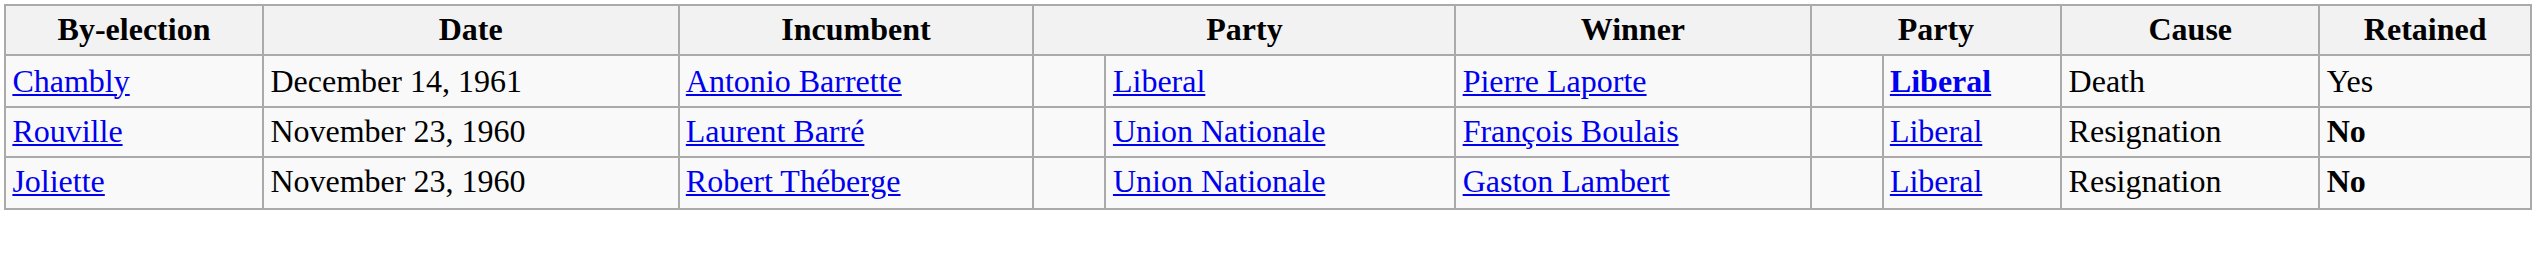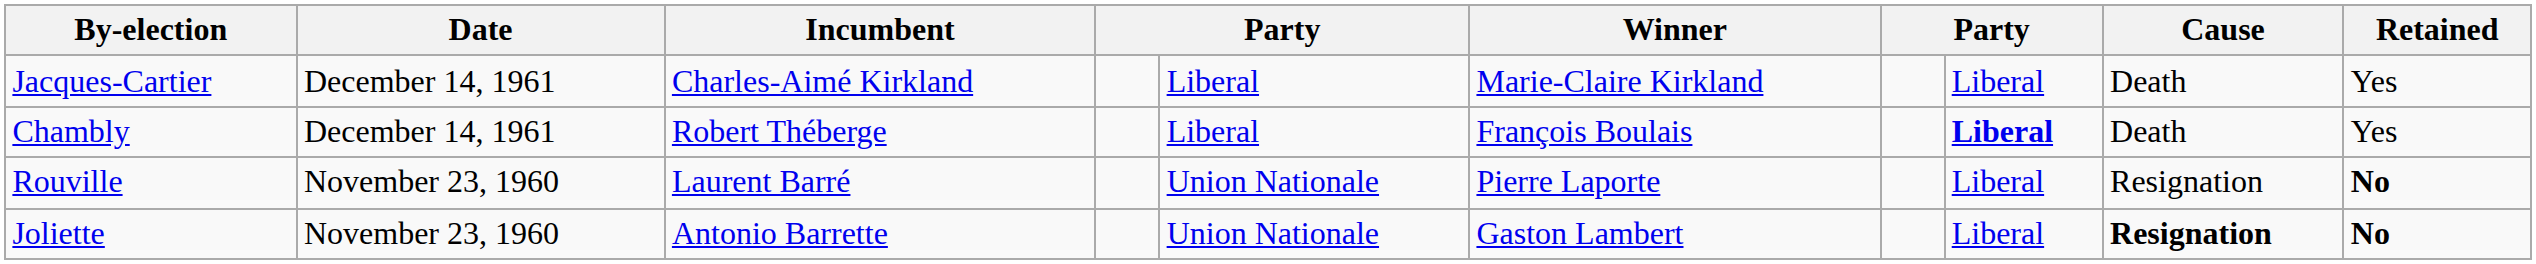 <table class=wikitable style="width:100%">
 <tr>
 <th>By-election</th>
 <th>Date</th>
 <th>Incumbent</th>
 <th colspan=2>Party</th>
 <th>Winner</th>
 <th colspan=2>Party</th>
 <th>Cause</th>
 <th>Retained</th>
 </tr>
 <tr>
+<td><a href='#'>Jacques-Cartier</a></td>
+<td>December 14, 1961</td>
+<td><a href='#'>Charles-Aimé Kirkland</a></td>
+<td>    </td>
+<td><a href='#'>Liberal</a></td>
+<td><a href='#'>Marie-Claire Kirkland</a></td>
+<td>    </td>
+<td><a href='#'>Liberal</a></td>
+<td>Death</td>
+<td>Yes</td>
+</tr>
+<tr>
 <td><a href='#'>Chambly</a></td>
 <td>December 14, 1961</td>
-<td><a href='#'>Antonio Barrette</a></td>
+<td><a href='#'>Robert Théberge</a></td>
 <td>    </td>
 <td><a href='#'>Liberal</a></td>
-<td><a href='#'>Pierre Laporte</a></td>
+<td><a href='#'>François Boulais</a></td>
 <td>    </td>
 <td><strong><a href='#'>Liberal</a></strong></td>
 <td>Death</td>
 <td>Yes</td>
 </tr>
 <tr>
 <td><a href='#'>Rouville</a></td>
 <td>November 23, 1960</td>
 <td><a href='#'>Laurent Barré</a></td>
 <td>    </td>
 <td><a href='#'>Union Nationale</a></td>
-<td><a href='#'>François Boulais</a></td>
+<td><a href='#'>Pierre Laporte</a></td>
 <td>    </td>
 <td><a href='#'>Liberal</a></td>
 <td>Resignation</td>
 <td><strong>No</strong></td>
 </tr>
 <tr>
 <td><a href='#'>Joliette</a></td>
 <td>November 23, 1960</td>
-<td><a href='#'>Robert Théberge</a></td>
+<td><a href='#'>Antonio Barrette</a></td>
 <td>    </td>
 <td><a href='#'>Union Nationale</a></td>
 <td><a href='#'>Gaston Lambert</a></td>
 <td>    </td>
 <td><a href='#'>Liberal</a></td>
-<td>Resignation</td>
+<td><strong>Resignation</strong></td>
 <td><strong>No</strong></td>
 </tr>
 </table>
